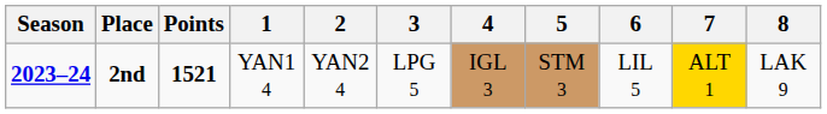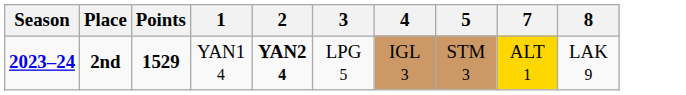 <table class="wikitable" border="1" style="text-align:center; font-size:90%;">
 <tr>
 <th>Season</th>
 <th>Place</th>
 <th>Points</th>
 <th width=40px>1</th>
 <th width=40px>2</th>
 <th width=40px>3</th>
 <th width=40px>4</th>
 <th width=40px>5</th>
-<th width=40px>6</th>
 <th width=40px>7</th>
 <th width=40px>8</th>
 </tr>
 <tr>
 <td><strong><a href='#'>2023–24</a></strong></td>
 <td><strong>2nd</strong></td>
-<td><strong>1521</strong></td>
+<td><strong>1529</strong></td>
 <td>YAN1<br><small>4</small></td>
-<td>YAN2<br><small>4</small></td>
+<td><strong>YAN2<br><small>4</small></strong></td>
 <td>LPG<br><small>5</small></td>
 <td style="background:#c96">IGL<br><small>3</small></td>
 <td style="background:#c96">STM<br><small>3</small></td>
-<td>LIL<br><small>5</small></td>
 <td style="background:gold">ALT<br><small>1</small></td>
 <td>LAK<br><small>9</small></td>
 </tr>
 </table>
